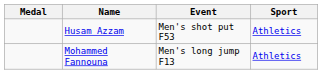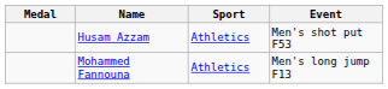 <table class="wikitable">
 <tr>
 <th style="width:6em">Medal</th>
 <th style="width:10em">Name</th>
+<th style="width:7em">Sport</th>
 <th style="width:10em">Event</th>
-<th style="width:7em">Sport</th>
 </tr>
 <tr>
 <td></td>
 <td><a href='#'>Husam Azzam</a></td>
+<td><a href='#'>Athletics</a></td>
 <td>Men's shot put F53</td>
-<td><a href='#'>Athletics</a></td>
 </tr>
 <tr>
 <td></td>
 <td><a href='#'>Mohammed Fannouna</a></td>
+<td><a href='#'>Athletics</a></td>
 <td>Men's long jump F13</td>
-<td><a href='#'>Athletics</a></td>
 </tr>
 </table>
